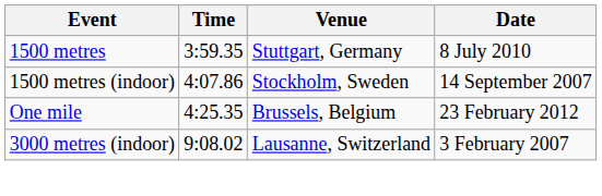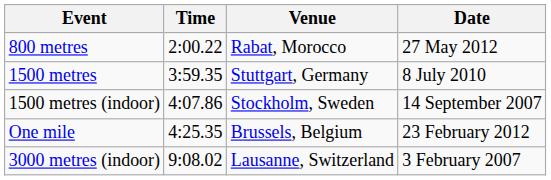 <table class="wikitable">
 <tr>
 <th>Event</th>
 <th>Time</th>
 <th>Venue</th>
 <th>Date</th>
+</tr>
+<tr>
+<td><a href='#'>800 metres</a></td>
+<td>2:00.22</td>
+<td><a href='#'>Rabat</a>, Morocco</td>
+<td>27 May 2012</td>
 </tr>
 <tr>
 <td><a href='#'>1500 metres</a></td>
 <td>3:59.35</td>
 <td><a href='#'>Stuttgart</a>, Germany</td>
 <td>8 July 2010</td>
 </tr>
 <tr>
 <td>1500 metres (indoor)</td>
 <td>4:07.86</td>
 <td><a href='#'>Stockholm</a>, Sweden</td>
 <td>14 September 2007</td>
 </tr>
 <tr>
 <td><a href='#'>One mile</a></td>
 <td>4:25.35</td>
 <td><a href='#'>Brussels</a>, Belgium</td>
 <td>23 February 2012</td>
 </tr>
 <tr>
 <td><a href='#'>3000 metres</a> (indoor)</td>
 <td>9:08.02</td>
 <td><a href='#'>Lausanne</a>, Switzerland</td>
 <td>3 February 2007</td>
 </tr>
 </table>
